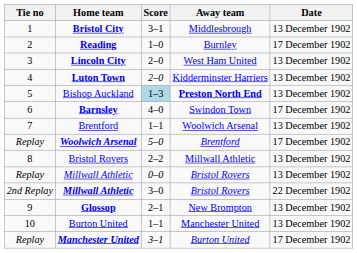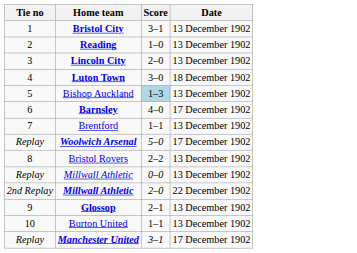 <table class="wikitable" style="text-align: center">
 <tr>
 <th>Tie no</th>
 <th>Home team</th>
 <th>Score</th>
-<th>Away team</th>
 <th>Date</th>
 </tr>
 <tr>
 <td>1</td>
 <td><strong><a href='#'>Bristol City</a></strong></td>
 <td>3–1</td>
-<td><a href='#'>Middlesbrough</a></td>
 <td>13 December 1902</td>
 </tr>
 <tr>
 <td>2</td>
 <td><strong><a href='#'>Reading</a></strong></td>
 <td>1–0</td>
-<td><a href='#'>Burnley</a></td>
-<td>17 December 1902</td>
+<td>13 December 1902</td>
 </tr>
 <tr>
 <td>3</td>
 <td><strong><a href='#'>Lincoln City</a></strong></td>
 <td>2–0</td>
-<td><a href='#'>West Ham United</a></td>
 <td>13 December 1902</td>
 </tr>
 <tr>
 <td>4</td>
 <td><strong><a href='#'>Luton Town</a></strong></td>
-<td><em>2–0</em></td>
-<td><a href='#'>Kidderminster Harriers</a></td>
-<td>13 December 1902</td>
+<td>3–0</td>
+<td>18 December 1902</td>
 </tr>
 <tr>
 <td>5</td>
 <td><a href='#'>Bishop Auckland</a></td>
 <td style="background: lightblue;">1–3</td>
-<td><strong><a href='#'>Preston North End</a></strong></td>
 <td>13 December 1902</td>
 </tr>
 <tr>
 <td>6</td>
 <td><strong><a href='#'>Barnsley</a></strong></td>
 <td>4–0</td>
-<td><a href='#'>Swindon Town</a></td>
 <td>17 December 1902</td>
 </tr>
 <tr>
 <td>7</td>
 <td><a href='#'>Brentford</a></td>
 <td>1–1</td>
-<td><a href='#'>Woolwich Arsenal</a></td>
 <td>13 December 1902</td>
 </tr>
 <tr>
 <td><em>Replay</em></td>
 <td><strong><em><a href='#'>Woolwich Arsenal</a></em></strong></td>
 <td><em>5–0</em></td>
-<td><em><a href='#'>Brentford</a></em></td>
 <td>17 December 1902</td>
 </tr>
 <tr>
 <td>8</td>
 <td><a href='#'>Bristol Rovers</a></td>
 <td>2–2</td>
-<td><a href='#'>Millwall Athletic</a></td>
 <td>13 December 1902</td>
 </tr>
 <tr>
 <td><em>Replay</em></td>
 <td><em><a href='#'>Millwall Athletic</a></em></td>
 <td><em>0–0</em></td>
-<td><em><a href='#'>Bristol Rovers</a></em></td>
 <td>13 December 1902</td>
 </tr>
 <tr>
 <td><em>2nd Replay</em></td>
 <td><strong><em><a href='#'>Millwall Athletic</a></em></strong></td>
-<td>3–0</td>
-<td><em><a href='#'>Bristol Rovers</a></em></td>
+<td><em>2–0</em></td>
 <td>22 December 1902</td>
 </tr>
 <tr>
 <td>9</td>
 <td><strong><a href='#'>Glossop</a></strong></td>
 <td>2–1</td>
-<td><a href='#'>New Brompton</a></td>
 <td>13 December 1902</td>
 </tr>
 <tr>
 <td>10</td>
 <td><a href='#'>Burton United</a></td>
 <td>1–1</td>
-<td><a href='#'>Manchester United</a></td>
 <td>13 December 1902</td>
 </tr>
 <tr>
 <td><em>Replay</em></td>
 <td><strong><em><a href='#'>Manchester United</a></em></strong></td>
 <td><em>3–1</em></td>
-<td><em><a href='#'>Burton United</a></em></td>
 <td>17 December 1902</td>
 </tr>
 </table>
